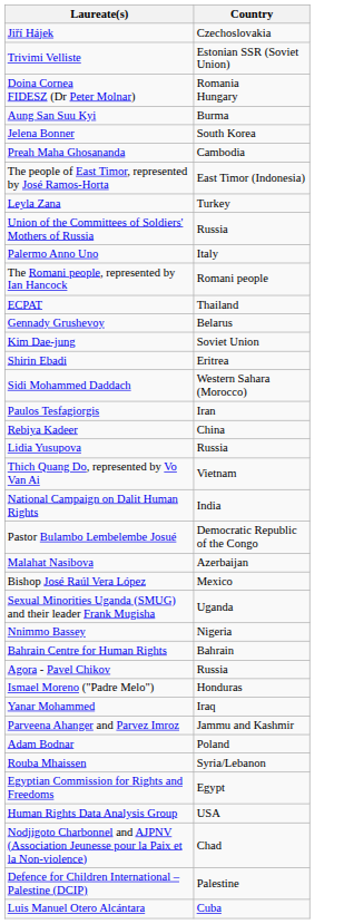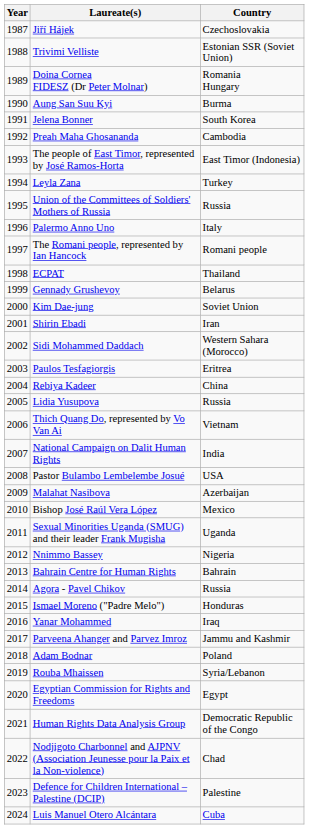 <table align="center" class="wikitable sortable">
 <tr>
+<th>Year</th>
 <th style="width:250px">Laureate(s)</th>
 <th style="width:150px">Country</th>
 </tr>
 <tr>
+<td>1987</td>
 <td><a href='#'>Jiří Hájek</a></td>
 <td>Czechoslovakia</td>
 </tr>
 <tr>
+<td>1988</td>
 <td><a href='#'>Trivimi Velliste</a></td>
 <td>Estonian SSR (Soviet Union)</td>
 </tr>
 <tr>
+<td>1989</td>
 <td><a href='#'>Doina Cornea</a><br><a href='#'>FIDESZ</a> (Dr <a href='#'>Peter Molnar</a>)</td>
 <td>Romania <br> Hungary</td>
 </tr>
 <tr>
+<td>1990</td>
 <td><a href='#'>Aung San Suu Kyi</a></td>
 <td>Burma</td>
 </tr>
 <tr>
+<td>1991</td>
 <td><a href='#'>Jelena Bonner</a></td>
 <td>South Korea</td>
 </tr>
 <tr>
+<td>1992</td>
 <td><a href='#'>Preah Maha Ghosananda</a></td>
 <td>Cambodia</td>
 </tr>
 <tr>
+<td>1993</td>
 <td>The people of <a href='#'>East Timor</a>, represented by <a href='#'>José Ramos-Horta</a></td>
 <td>East Timor (Indonesia)</td>
 </tr>
 <tr>
+<td>1994</td>
 <td><a href='#'>Leyla Zana</a></td>
 <td>Turkey</td>
 </tr>
 <tr>
+<td>1995</td>
 <td><a href='#'>Union of the Committees of Soldiers' Mothers of Russia</a></td>
 <td>Russia</td>
 </tr>
 <tr>
+<td>1996</td>
 <td><a href='#'>Palermo Anno Uno</a></td>
 <td>Italy</td>
 </tr>
 <tr>
+<td>1997</td>
 <td>The <a href='#'>Romani people</a>, represented by <a href='#'>Ian Hancock</a></td>
 <td>Romani people</td>
 </tr>
 <tr>
+<td>1998</td>
 <td><a href='#'>ECPAT</a></td>
 <td>Thailand</td>
 </tr>
 <tr>
+<td>1999</td>
 <td><a href='#'>Gennady Grushevoy</a></td>
 <td>Belarus</td>
 </tr>
 <tr>
+<td>2000</td>
 <td><a href='#'>Kim Dae-jung</a></td>
 <td>Soviet Union</td>
 </tr>
 <tr>
+<td>2001</td>
 <td><a href='#'>Shirin Ebadi</a></td>
-<td>Eritrea</td>
+<td>Iran</td>
 </tr>
 <tr>
+<td>2002</td>
 <td><a href='#'>Sidi Mohammed Daddach</a></td>
 <td>Western Sahara (Morocco)</td>
 </tr>
 <tr>
+<td>2003</td>
 <td><a href='#'>Paulos Tesfagiorgis</a></td>
-<td>Iran</td>
+<td>Eritrea</td>
 </tr>
 <tr>
+<td>2004</td>
 <td><a href='#'>Rebiya Kadeer</a></td>
 <td>China</td>
 </tr>
 <tr>
+<td>2005</td>
 <td><a href='#'>Lidia Yusupova</a></td>
 <td>Russia</td>
 </tr>
 <tr>
+<td>2006</td>
 <td><a href='#'>Thich Quang Do</a>, represented by <a href='#'>Vo Van Ai</a></td>
 <td>Vietnam</td>
 </tr>
 <tr>
+<td>2007</td>
 <td><a href='#'>National Campaign on Dalit Human Rights</a></td>
 <td>India</td>
 </tr>
 <tr>
+<td>2008</td>
 <td>Pastor <a href='#'>Bulambo Lembelembe Josué</a></td>
-<td>Democratic Republic of the Congo</td>
+<td>USA</td>
 </tr>
 <tr>
+<td>2009</td>
 <td><a href='#'>Malahat Nasibova</a></td>
 <td>Azerbaijan</td>
 </tr>
 <tr>
+<td>2010</td>
 <td>Bishop <a href='#'>José Raúl Vera López</a></td>
 <td>Mexico</td>
 </tr>
 <tr>
+<td>2011</td>
 <td><a href='#'>Sexual Minorities Uganda (SMUG)</a> and their leader <a href='#'>Frank Mugisha</a></td>
 <td>Uganda</td>
 </tr>
 <tr>
+<td>2012</td>
 <td><a href='#'>Nnimmo Bassey</a></td>
 <td>Nigeria</td>
 </tr>
 <tr>
+<td>2013</td>
 <td><a href='#'>Bahrain Centre for Human Rights</a></td>
 <td>Bahrain</td>
 </tr>
 <tr>
+<td>2014</td>
 <td><a href='#'>Agora</a> - <a href='#'>Pavel Chikov</a></td>
 <td>Russia</td>
 </tr>
 <tr>
+<td>2015</td>
 <td><a href='#'>Ismael Moreno</a> ("Padre Melo")</td>
 <td>Honduras</td>
 </tr>
 <tr>
+<td>2016</td>
 <td><a href='#'>Yanar Mohammed</a></td>
 <td>Iraq</td>
 </tr>
 <tr>
+<td>2017</td>
 <td><a href='#'>Parveena Ahanger</a> and <a href='#'>Parvez Imroz</a></td>
 <td>Jammu and Kashmir</td>
 </tr>
 <tr>
+<td>2018</td>
 <td><a href='#'>Adam Bodnar</a></td>
 <td>Poland</td>
 </tr>
 <tr>
+<td>2019</td>
 <td><a href='#'>Rouba Mhaissen</a></td>
 <td>Syria/Lebanon</td>
 </tr>
 <tr>
+<td>2020</td>
 <td><a href='#'>Egyptian Commission for Rights and Freedoms</a></td>
 <td>Egypt</td>
 </tr>
 <tr>
+<td>2021</td>
 <td><a href='#'>Human Rights Data Analysis Group</a></td>
-<td>USA</td>
+<td>Democratic Republic of the Congo</td>
 </tr>
 <tr>
+<td>2022</td>
 <td><a href='#'>Nodjigoto Charbonnel</a> and <a href='#'>AJPNV (Association Jeunesse pour la Paix et la Non-violence)</a></td>
 <td>Chad</td>
 </tr>
 <tr>
+<td>2023</td>
 <td><a href='#'>Defence for Children International – Palestine (DCIP)</a></td>
 <td>Palestine</td>
 </tr>
 <tr>
+<td>2024</td>
 <td><a href='#'>Luis Manuel Otero Alcántara</a></td>
 <td><a href='#'>Cuba</a></td>
 </tr>
 </table>
